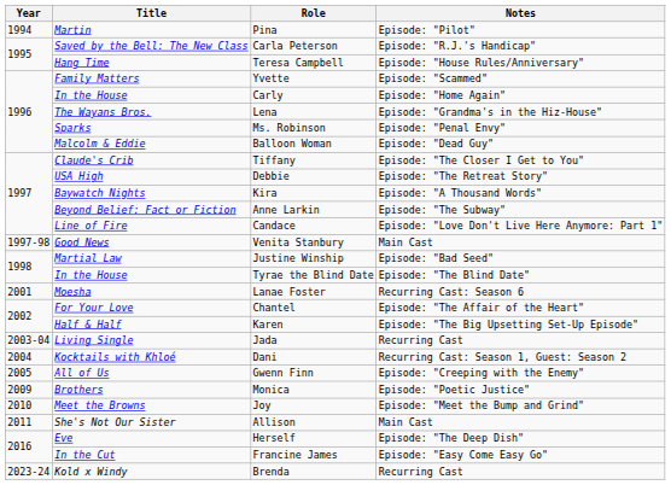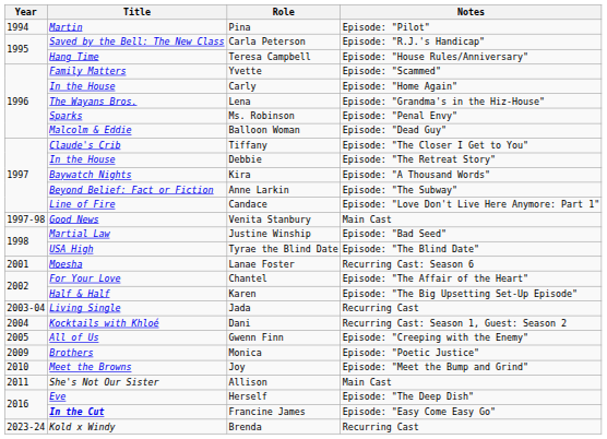 <table class="wikitable plainrowheaders sortable" style="margin-right: 0;">
 <tr>
 <th>Year</th>
 <th>Title</th>
 <th>Role</th>
 <th>Notes</th>
 </tr>
 <tr>
 <td>1994</td>
 <td><em><a href='#'>Martin</a></em></td>
 <td>Pina</td>
 <td>Episode: "Pilot"</td>
 </tr>
 <tr>
 <td rowspan=2>1995</td>
 <td><em><a href='#'>Saved by the Bell: The New Class</a></em></td>
 <td>Carla Peterson</td>
 <td>Episode: "R.J.'s Handicap"</td>
 </tr>
 <tr>
 <td><em><a href='#'>Hang Time</a></em></td>
 <td>Teresa Campbell</td>
 <td>Episode: "House Rules/Anniversary"</td>
 </tr>
 <tr>
 <td rowspan=5>1996</td>
 <td><em><a href='#'>Family Matters</a></em></td>
 <td>Yvette</td>
 <td>Episode: "Scammed"</td>
 </tr>
 <tr>
 <td><em><a href='#'>In the House</a></em></td>
 <td>Carly</td>
 <td>Episode: "Home Again"</td>
 </tr>
 <tr>
 <td><em><a href='#'>The Wayans Bros.</a></em></td>
 <td>Lena</td>
 <td>Episode: "Grandma's in the Hiz-House"</td>
 </tr>
 <tr>
 <td><em><a href='#'>Sparks</a></em></td>
 <td>Ms. Robinson</td>
 <td>Episode: "Penal Envy"</td>
 </tr>
 <tr>
 <td><em><a href='#'>Malcolm & Eddie</a></em></td>
 <td>Balloon Woman</td>
 <td>Episode: "Dead Guy"</td>
 </tr>
 <tr>
 <td rowspan=5>1997</td>
 <td><em><a href='#'>Claude's Crib</a></em></td>
 <td>Tiffany</td>
 <td>Episode: "The Closer I Get to You"</td>
 </tr>
 <tr>
-<td><em><a href='#'>USA High</a></em></td>
+<td><em><a href='#'>In the House</a></em></td>
 <td>Debbie</td>
 <td>Episode: "The Retreat Story"</td>
 </tr>
 <tr>
 <td><em><a href='#'>Baywatch Nights</a></em></td>
 <td>Kira</td>
 <td>Episode: "A Thousand Words"</td>
 </tr>
 <tr>
 <td><em><a href='#'>Beyond Belief: Fact or Fiction</a></em></td>
 <td>Anne Larkin</td>
 <td>Episode: "The Subway"</td>
 </tr>
 <tr>
 <td><em><a href='#'>Line of Fire</a></em></td>
 <td>Candace</td>
 <td>Episode: "Love Don't Live Here Anymore: Part 1"</td>
 </tr>
 <tr>
 <td>1997-98</td>
 <td><em><a href='#'>Good News</a></em></td>
 <td>Venita Stanbury</td>
 <td>Main Cast</td>
 </tr>
 <tr>
 <td rowspan=2>1998</td>
 <td><em><a href='#'>Martial Law</a></em></td>
 <td>Justine Winship</td>
 <td>Episode: "Bad Seed"</td>
 </tr>
 <tr>
-<td><em><a href='#'>In the House</a></em></td>
+<td><em><a href='#'>USA High</a></em></td>
 <td>Tyrae the Blind Date</td>
 <td>Episode: "The Blind Date"</td>
 </tr>
 <tr>
 <td>2001</td>
 <td><em><a href='#'>Moesha</a></em></td>
 <td>Lanae Foster</td>
 <td>Recurring Cast: Season 6</td>
 </tr>
 <tr>
 <td rowspan=2>2002</td>
 <td><em><a href='#'>For Your Love</a></em></td>
 <td>Chantel</td>
 <td>Episode: "The Affair of the Heart"</td>
 </tr>
 <tr>
 <td><em><a href='#'>Half & Half</a></em></td>
 <td>Karen</td>
 <td>Episode: "The Big Upsetting Set-Up Episode"</td>
 </tr>
 <tr>
 <td>2003-04</td>
 <td><em><a href='#'>Living Single</a></em></td>
 <td>Jada</td>
 <td>Recurring Cast</td>
 </tr>
 <tr>
 <td>2004</td>
 <td><em><a href='#'>Kocktails with Khloé</a></em></td>
 <td>Dani</td>
 <td>Recurring Cast: Season 1, Guest: Season 2</td>
 </tr>
 <tr>
 <td>2005</td>
 <td><em><a href='#'>All of Us</a></em></td>
 <td>Gwenn Finn</td>
 <td>Episode: "Creeping with the Enemy"</td>
 </tr>
 <tr>
 <td>2009</td>
 <td><em><a href='#'>Brothers</a></em></td>
 <td>Monica</td>
 <td>Episode: "Poetic Justice"</td>
 </tr>
 <tr>
 <td>2010</td>
 <td><em><a href='#'>Meet the Browns</a></em></td>
 <td>Joy</td>
 <td>Episode: "Meet the Bump and Grind"</td>
 </tr>
 <tr>
 <td>2011</td>
 <td><em>She's Not Our Sister</em></td>
 <td>Allison</td>
 <td>Main Cast</td>
 </tr>
 <tr>
 <td rowspan=2>2016</td>
 <td><em><a href='#'>Eve</a></em></td>
 <td>Herself</td>
 <td>Episode: "The Deep Dish"</td>
 </tr>
 <tr>
-<td><em><a href='#'>In the Cut</a></em></td>
+<td><strong><em><a href='#'>In the Cut</a></em></strong></td>
 <td>Francine James</td>
 <td>Episode: "Easy Come Easy Go"</td>
 </tr>
 <tr>
 <td>2023-24</td>
 <td><em>Kold x Windy</em></td>
 <td>Brenda</td>
 <td>Recurring Cast</td>
 </tr>
 </table>
